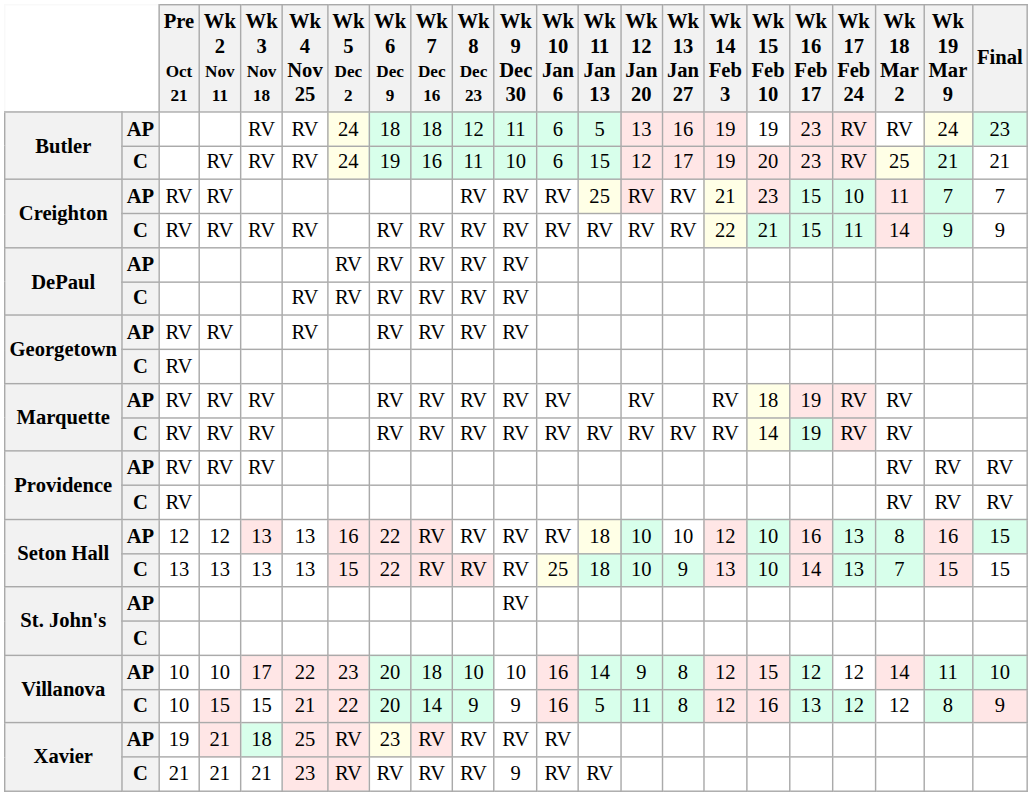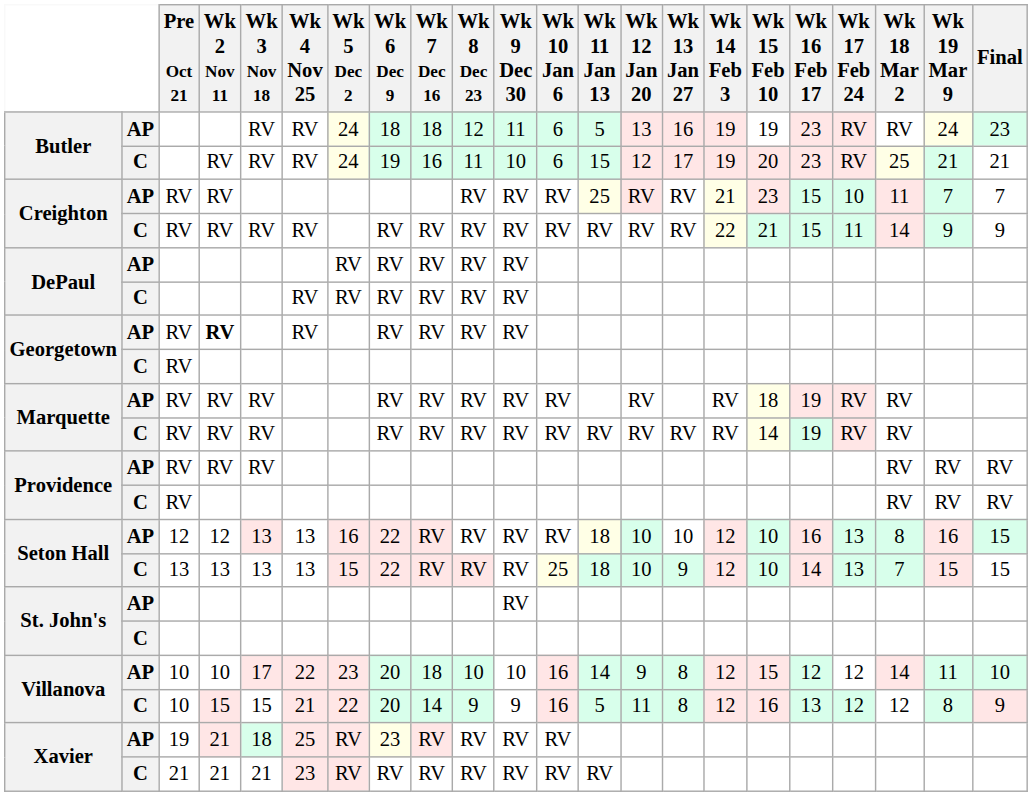 <table class="wikitable" style="white-space:nowrap;font-size:90%;">
 <tr>
 <th colspan=2 style="background:white; border-top-style:hidden; border-left-style:hidden;"> </th>
 <th>Pre<br><small><br>Oct<br>21</small></th>
 <th>Wk<br>2<small><br>Nov<br>11</small></th>
 <th>Wk<br>3<small><br>Nov<br>18</small></th>
 <th>Wk<br>4<br>Nov<br>25</th>
 <th>Wk<br>5<small><br>Dec<br>2</small></th>
 <th>Wk<br>6<small><br>Dec<br>9</small></th>
 <th>Wk<br>7<small><br>Dec<br>16</small></th>
 <th>Wk<br>8<small><br>Dec<br>23</small></th>
 <th>Wk<br>9<br>Dec<br>30</th>
 <th>Wk<br>10<br>Jan<br>6</th>
 <th>Wk<br>11<br>Jan<br>13</th>
 <th>Wk<br>12<br>Jan<br>20</th>
 <th>Wk<br>13<br>Jan<br>27</th>
 <th>Wk<br>14<br>Feb<br>3</th>
 <th>Wk<br>15<br>Feb<br>10</th>
 <th>Wk<br>16<br>Feb<br>17</th>
 <th>Wk<br>17<br>Feb<br>24</th>
 <th>Wk<br>18<br>Mar<br>2</th>
 <th>Wk<br>19<br>Mar<br>9</th>
 <th>Final</th>
 </tr>
 <tr style="text-align:center;">
 <th rowspan=2 style=>Butler</th>
 <th>AP</th>
 <td style="background:#FFF;"></td>
 <td style="background:#FFF;"></td>
 <td style="background:#FFF;">RV</td>
 <td style="background:#FFF;">RV</td>
 <td style="background:#FFFFE6;">24</td>
 <td style="background:#d8ffeb;">18</td>
 <td style="background:#d8ffeb;">18</td>
 <td style="background:#d8ffeb;">12</td>
 <td style="background:#d8ffeb;">11</td>
 <td style="background:#d8ffeb;">6</td>
 <td style="background:#d8ffeb;">5</td>
 <td style="background:#FFe6e6;">13</td>
 <td style="background:#FFe6e6;">16</td>
 <td style="background:#FFe6e6;">19</td>
 <td style="background:#FFF;">19</td>
 <td style="background:#FFe6e6;">23</td>
 <td style="background:#FFe6e6;">RV</td>
 <td style="background:#FFF;">RV</td>
 <td style="background:#FFFFE6;">24</td>
 <td style="background:#d8ffeb;">23</td>
 </tr>
 <tr style="text-align:center;">
 <th>C</th>
 <td style="background:#FFF;"></td>
 <td style="background:#FFF;">RV</td>
 <td style="background:#FFF;">RV</td>
 <td style="background:#FFF;">RV</td>
 <td style="background:#FFFFE6;">24</td>
 <td style="background:#d8ffeb;">19</td>
 <td style="background:#d8ffeb;">16</td>
 <td style="background:#d8ffeb;">11</td>
 <td style="background:#d8ffeb;">10</td>
 <td style="background:#d8ffeb;">6</td>
 <td style="background:#d8ffeb;">15</td>
 <td style="background:#FFe6e6;">12</td>
 <td style="background:#FFe6e6;">17</td>
 <td style="background:#FFe6e6;">19</td>
 <td style="background:#FFe6e6;">20</td>
 <td style="background:#FFe6e6;">23</td>
 <td style="background:#FFe6e6;">RV</td>
 <td style="background:#FFFFE6;">25</td>
 <td style="background:#d8ffeb;">21</td>
 <td style="background:#FFF;">21</td>
 </tr>
 <tr style="text-align:center;">
 <th rowspan=2 style=>Creighton</th>
 <th>AP</th>
 <td style="background:#FFF;">RV</td>
 <td style="background:#FFF;">RV</td>
 <td style="background:#FFF;"></td>
 <td style="background:#FFF;"></td>
 <td style="background:#FFF;"></td>
 <td style="background:#FFF;"></td>
 <td style="background:#FFF;"></td>
 <td style="background:#FFF;">RV</td>
 <td style="background:#ffF;">RV</td>
 <td style="background:#FFF;">RV</td>
 <td style="background:#FFFFE6;">25</td>
 <td style="background:#FFe6e6;">RV</td>
 <td style="background:#FFF;">RV</td>
 <td style="background:#FFFFE6;">21</td>
 <td style="background:#FFe6e6;">23</td>
 <td style="background:#d8ffeb;">15</td>
 <td style="background:#d8ffeb;">10</td>
 <td style="background:#FFe6e6;">11</td>
 <td style="background:#d8ffeb;">7</td>
 <td style="background:#FFF;">7</td>
 </tr>
 <tr style="text-align:center;">
 <th>C</th>
 <td style="background:#FFF;">RV</td>
 <td style="background:#FFF;">RV</td>
 <td style="background:#FFF;">RV</td>
 <td style="background:#FFF;">RV</td>
 <td style="background:#FFF;"></td>
 <td style="background:#FFF;">RV</td>
 <td style="background:#FFF;">RV</td>
 <td style="background:#FFF;">RV</td>
 <td style="background:#ffF;">RV</td>
 <td style="background:#FFF;">RV</td>
 <td style="background:#FFF;">RV</td>
 <td style="background:#FFF;">RV</td>
 <td style="background:#FFF;">RV</td>
 <td style="background:#FFFFE6;">22</td>
 <td style="background:#d8ffeb;">21</td>
 <td style="background:#d8ffeb;">15</td>
 <td style="background:#d8ffeb;">11</td>
 <td style="background:#FFe6e6;">14</td>
 <td style="background:#d8ffeb;">9</td>
 <td style="background:#FFF;">9</td>
 </tr>
 <tr style="text-align:center;">
 <th rowspan=2 style=>DePaul</th>
 <th>AP</th>
 <td style="background:#FFF;"></td>
 <td style="background:#FFF;"></td>
 <td style="background:#FFF;"></td>
 <td style="background:#FFF;"></td>
 <td style="background:#FFF;">RV</td>
 <td style="background:#FFF;">RV</td>
 <td style="background:#FFF;">RV</td>
 <td style="background:#FFF;">RV</td>
 <td style="background:#FFF;">RV</td>
 <td style="background:#FFF;"></td>
 <td style="background:#FFF;"></td>
 <td style="background:#FFF;"></td>
 <td style="background:#FFF;"></td>
 <td style="background:#FFF;"></td>
 <td style="background:#FFF;"></td>
 <td style="background:#FFF;"></td>
 <td style="background:#FFF;"></td>
 <td style="background:#FFF;"></td>
 <td style="background:#FFF;"></td>
 <td style="background:#FFF;"></td>
 </tr>
 <tr style="text-align:center;">
 <th>C</th>
 <td style="background:#FFF;"></td>
 <td style="background:#FFF;"></td>
 <td style="background:#FFF;"></td>
 <td style="background:#FFF;">RV</td>
 <td style="background:#FFF;">RV</td>
 <td style="background:#FFF;">RV</td>
 <td style="background:#FFF;">RV</td>
 <td style="background:#FFF;">RV</td>
 <td style="background:#FFF;">RV</td>
 <td style="background:#FFF;"></td>
 <td style="background:#FFF;"></td>
 <td style="background:#FFF;"></td>
 <td style="background:#FFF;"></td>
 <td style="background:#FFF;"></td>
 <td style="background:#FFF;"></td>
 <td style="background:#FFF;"></td>
 <td style="background:#FFF;"></td>
 <td style="background:#FFF;"></td>
 <td style="background:#FFF;"></td>
 <td style="background:#FFF;"></td>
 </tr>
 <tr style="text-align:center;">
 <th rowspan=2 style=>Georgetown</th>
 <th>AP</th>
 <td style="background:#FFF;">RV</td>
-<td style="background:#FFF;">RV</td>
+<td style="background:#FFF;"><strong>RV</strong></td>
 <td style="background:#FFF;"></td>
 <td style="background:#FFF;">RV</td>
 <td style="background:#FFF;"></td>
 <td style="background:#FFF;">RV</td>
 <td style="background:#FFF;">RV</td>
 <td style="background:#FFF;">RV</td>
 <td style="background:#FFF;">RV</td>
 <td style="background:#FFF;"></td>
 <td style="background:#FFF;"></td>
 <td style="background:#FFF;"></td>
 <td style="background:#FFF;"></td>
 <td style="background:#FFF;"></td>
 <td style="background:#FFF;"></td>
 <td style="background:#FFF;"></td>
 <td style="background:#FFF;"></td>
 <td style="background:#FFF;"></td>
 <td style="background:#FFF;"></td>
 <td style="background:#FFF;"></td>
 </tr>
 <tr style="text-align:center;">
 <th>C</th>
 <td style="background:#FFF;">RV</td>
 <td style="background:#FFF;"></td>
 <td style="background:#FFF;"></td>
 <td style="background:#FFF;"></td>
 <td style="background:#FFF;"></td>
 <td style="background:#FFF;"></td>
 <td style="background:#FFF;"></td>
 <td style="background:#FFF;"></td>
 <td style="background:#FFF;"></td>
 <td style="background:#FFF;"></td>
 <td style="background:#FFF;"></td>
 <td style="background:#FFF;"></td>
 <td style="background:#FFF;"></td>
 <td style="background:#FFF;"></td>
 <td style="background:#FFF;"></td>
 <td style="background:#FFF;"></td>
 <td style="background:#FFF;"></td>
 <td style="background:#FFF;"></td>
 <td style="background:#FFF;"></td>
 <td style="background:#FFF;"></td>
 </tr>
 <tr style="text-align:center;">
 <th rowspan=2 style=>Marquette</th>
 <th>AP</th>
 <td style="background:#FFF;">RV</td>
 <td style="background:#FFF;">RV</td>
 <td style="background:#FFF;">RV</td>
 <td style="background:#FFF;"></td>
 <td style="background:#FFF;"></td>
 <td style="background:#FFF;">RV</td>
 <td style="background:#FFF;">RV</td>
 <td style="background:#FFF;">RV</td>
 <td style="background:#FFF;">RV</td>
 <td style="background:#FFF;">RV</td>
 <td style="background:#FFF;"></td>
 <td style="background:#FFF;">RV</td>
 <td style="background:#FFF;"></td>
 <td style="background:#FFF;">RV</td>
 <td style="background:#FFFFE6;">18</td>
 <td style="background:#FFe6e6;">19</td>
 <td style="background:#FFe6e6;">RV</td>
 <td style="background:#FFF;">RV</td>
 <td style="background:#FFF;"></td>
 <td style="background:#FFF;"></td>
 </tr>
 <tr style="text-align:center;">
 <th>C</th>
 <td style="background:#FFF;">RV</td>
 <td style="background:#FFF;">RV</td>
 <td style="background:#FFF;">RV</td>
 <td style="background:#FFF;"></td>
 <td style="background:#FFF;"></td>
 <td style="background:#FFF;">RV</td>
 <td style="background:#FFF;">RV</td>
 <td style="background:#FFF;">RV</td>
 <td style="background:#FFF;">RV</td>
 <td style="background:#FFF;">RV</td>
 <td style="background:#FFF;">RV</td>
 <td style="background:#FFF;">RV</td>
 <td style="background:#FFF;">RV</td>
 <td style="background:#FFF;">RV</td>
 <td style="background:#FFFFE6;">14</td>
 <td style="background:#d8ffeb;">19</td>
 <td style="background:#FFe6e6;">RV</td>
 <td style="background:#FFF;">RV</td>
 <td style="background:#FFF;"></td>
 <td style="background:#FFF;"></td>
 </tr>
 <tr style="text-align:center;">
 <th rowspan=2 style=>Providence</th>
 <th>AP</th>
 <td style="background:#FFF;">RV</td>
 <td style="background:#FFF;">RV</td>
 <td style="background:#FFF;">RV</td>
 <td style="background:#FFF;"></td>
 <td style="background:#FFF;"></td>
 <td style="background:#FFF;"></td>
 <td style="background:#FFF;"></td>
 <td style="background:#FFF;"></td>
 <td style="background:#ffF;"></td>
 <td style="background:#FFF;"></td>
 <td style="background:#FFF;"></td>
 <td style="background:#FFF;"></td>
 <td style="background:#FFF;"></td>
 <td style="background:#FFF;"></td>
 <td style="background:#FFF;"></td>
 <td style="background:#FFF;"></td>
 <td style="background:#FFF;"></td>
 <td style="background:#FFF;">RV</td>
 <td style="background:#FFF;">RV</td>
 <td style="background:#FFF;">RV</td>
 </tr>
 <tr style="text-align:center;">
 <th>C</th>
 <td style="background:#FFF;">RV</td>
 <td style="background:#FFF;"></td>
 <td style="background:#FFF;"></td>
 <td style="background:#FFF;"></td>
 <td style="background:#FFF;"></td>
 <td style="background:#FFF;"></td>
 <td style="background:#FFF;"></td>
 <td style="background:#FFF;"></td>
 <td style="background:#ffF;"></td>
 <td style="background:#FFF;"></td>
 <td style="background:#FFF;"></td>
 <td style="background:#FFF;"></td>
 <td style="background:#FFF;"></td>
 <td style="background:#FFF;"></td>
 <td style="background:#FFF;"></td>
 <td style="background:#FFF;"></td>
 <td style="background:#FFF;"></td>
 <td style="background:#FFF;">RV</td>
 <td style="background:#FFF;">RV</td>
 <td style="background:#FFF;">RV</td>
 </tr>
 <tr style="text-align:center;">
 <th rowspan=2 style=>Seton Hall</th>
 <th>AP</th>
 <td style="background:#FFF;">12</td>
 <td style="background:#FFF;">12</td>
 <td style="background:#FFe6e6;">13</td>
 <td style="background:#FFF;">13</td>
 <td style="background:#FFe6e6;">16</td>
 <td style="background:#FFe6e6;">22</td>
 <td style="background:#FFe6e6;">RV</td>
 <td style="background:#FFF;">RV</td>
 <td style="background:#ffF;">RV</td>
 <td style="background:#FFF;">RV</td>
 <td style="background:#FFFFE6;">18</td>
 <td style="background:#d8ffeb;">10</td>
 <td style="background:#FFF;">10</td>
 <td style="background:#FFe6e6;">12</td>
 <td style="background:#d8ffeb;">10</td>
 <td style="background:#FFe6e6;">16</td>
 <td style="background:#d8ffeb;">13</td>
 <td style="background:#d8ffeb;">8</td>
 <td style="background:#FFe6e6;">16</td>
 <td style="background:#d8ffeb;">15</td>
 </tr>
 <tr style="text-align:center;">
 <th>C</th>
 <td style="background:#FFF;">13</td>
 <td style="background:#FFF;">13</td>
 <td style="background:#FFF;">13</td>
 <td style="background:#FFF;">13</td>
 <td style="background:#FFe6e6;">15</td>
 <td style="background:#FFe6e6;">22</td>
 <td style="background:#FFe6e6;">RV</td>
 <td style="background:#FFe6e6;">RV</td>
 <td style="background:#ffF;">RV</td>
 <td style="background:#FFFFE6;">25</td>
 <td style="background:#d8ffeb;">18</td>
 <td style="background:#d8ffeb;">10</td>
 <td style="background:#d8ffeb;">9</td>
-<td style="background:#FFe6e6;">13</td>
+<td style="background:#FFe6e6;">12</td>
 <td style="background:#d8ffeb;">10</td>
 <td style="background:#FFe6e6;">14</td>
 <td style="background:#d8ffeb;">13</td>
 <td style="background:#d8ffeb;">7</td>
 <td style="background:#FFe6e6;">15</td>
 <td style="background:#FFF;">15</td>
 </tr>
 <tr style="text-align:center;">
 <th rowspan=2 style=>St. John's</th>
 <th>AP</th>
 <td style="background:#FFF;"></td>
 <td style="background:#FFF;"></td>
 <td style="background:#FFF;"></td>
 <td style="background:#FFF;"></td>
 <td style="background:#FFF;"></td>
 <td style="background:#FFF;"></td>
 <td style="background:#FFF;"></td>
 <td style="background:#FFF;"></td>
 <td style="background:#FFF;">RV</td>
 <td style="background:#FFF;"></td>
 <td style="background:#FFF;"></td>
 <td style="background:#FFF;"></td>
 <td style="background:#FFF;"></td>
 <td style="background:#FFF;"></td>
 <td style="background:#FFF;"></td>
 <td style="background:#FFF;"></td>
 <td style="background:#FFF;"></td>
 <td style="background:#FFF;"></td>
 <td style="background:#FFF;"></td>
 <td style="background:#FFF;"></td>
 </tr>
 <tr style="text-align:center;">
 <th>C</th>
 <td style="background:#FFF;"></td>
 <td style="background:#FFF;"></td>
 <td style="background:#FFF;"></td>
 <td style="background:#FFF;"></td>
 <td style="background:#FFF;"></td>
 <td style="background:#FFF;"></td>
 <td style="background:#FFF;"></td>
 <td style="background:#FFF;"></td>
 <td style="background:#FFF;"></td>
 <td style="background:#FFF;"></td>
 <td style="background:#FFF;"></td>
 <td style="background:#FFF;"></td>
 <td style="background:#FFF;"></td>
 <td style="background:#FFF;"></td>
 <td style="background:#FFF;"></td>
 <td style="background:#FFF;"></td>
 <td style="background:#FFF;"></td>
 <td style="background:#FFF;"></td>
 <td style="background:#FFF;"></td>
 <td style="background:#FFF;"></td>
 </tr>
 <tr style="text-align:center;">
 <th rowspan=2 style=>Villanova</th>
 <th>AP</th>
 <td style="background:#FFF;">10</td>
 <td style="background:#FFF;">10</td>
 <td style="background:#FFe6e6;">17</td>
 <td style="background:#FFe6e6;">22</td>
 <td style="background:#FFe6e6;">23</td>
 <td style="background:#d8ffeb;">20</td>
 <td style="background:#d8ffeb;">18</td>
 <td style="background:#d8ffeb;">10</td>
 <td style="background:#ffF;">10</td>
 <td style="background:#FFe6e6;">16</td>
 <td style="background:#d8ffeb;">14</td>
 <td style="background:#d8ffeb;">9</td>
 <td style="background:#d8ffeb;">8</td>
 <td style="background:#FFe6e6;">12</td>
 <td style="background:#FFe6e6;">15</td>
 <td style="background:#d8ffeb;">12</td>
 <td style="background:#FFF;">12</td>
 <td style="background:#FFe6e6;">14</td>
 <td style="background:#d8ffeb;">11</td>
 <td style="background:#d8ffeb;">10</td>
 </tr>
 <tr style="text-align:center;">
 <th>C</th>
 <td style="background:#FFF;">10</td>
 <td style="background:#FFe6e6;">15</td>
 <td style="background:#FFF;">15</td>
 <td style="background:#FFe6e6;">21</td>
 <td style="background:#FFe6e6;">22</td>
 <td style="background:#d8ffeb;">20</td>
 <td style="background:#d8ffeb;">14</td>
 <td style="background:#d8ffeb;">9</td>
 <td style="background:#ffF;">9</td>
 <td style="background:#FFe6e6;">16</td>
 <td style="background:#d8ffeb;">5</td>
 <td style="background:#d8ffeb;">11</td>
 <td style="background:#d8ffeb;">8</td>
 <td style="background:#FFe6e6;">12</td>
 <td style="background:#FFe6e6;">16</td>
 <td style="background:#d8ffeb;">13</td>
 <td style="background:#d8ffeb;">12</td>
 <td style="background:#FFF;">12</td>
 <td style="background:#d8ffeb;">8</td>
 <td style="background:#FFe6e6;">9</td>
 </tr>
 <tr style="text-align:center;">
 <th rowspan=2 style=>Xavier</th>
 <th>AP</th>
 <td style="background:#FFF;">19</td>
 <td style="background:#FFe6e6;">21</td>
 <td style="background:#d8ffeb;">18</td>
 <td style="background:#FFe6e6;">25</td>
 <td style="background:#FFe6e6;">RV</td>
 <td style="background:#FFFFE6;">23</td>
 <td style="background:#FFe6e6;">RV</td>
 <td style="background:#FFF;">RV</td>
 <td style="background:#ffF;">RV</td>
 <td style="background:#FFF;">RV</td>
 <td style="background:#FFF;"></td>
 <td style="background:#FFF;"></td>
 <td style="background:#FFF;"></td>
 <td style="background:#FFF;"></td>
 <td style="background:#FFF;"></td>
 <td style="background:#FFF;"></td>
 <td style="background:#FFF;"></td>
 <td style="background:#FFF;"></td>
 <td style="background:#FFF;"></td>
 <td style="background:#FFF;"></td>
 </tr>
 <tr style="text-align:center;">
 <th>C</th>
 <td style="background:#FFF;">21</td>
 <td style="background:#FFF;">21</td>
 <td style="background:#FFF;">21</td>
 <td style="background:#FFe6e6;">23</td>
 <td style="background:#FFe6e6;">RV</td>
 <td style="background:#FFF;">RV</td>
 <td style="background:#FFF;">RV</td>
 <td style="background:#FFF;">RV</td>
-<td style="background:#ffF;">9</td>
+<td style="background:#ffF;">RV</td>
 <td style="background:#FFF;">RV</td>
 <td style="background:#FFF;">RV</td>
 <td style="background:#FFF;"></td>
 <td style="background:#FFF;"></td>
 <td style="background:#FFF;"></td>
 <td style="background:#FFF;"></td>
 <td style="background:#FFF;"></td>
 <td style="background:#FFF;"></td>
 <td style="background:#FFF;"></td>
 <td style="background:#FFF;"></td>
 <td style="background:#FFF;"></td>
 </tr>
 </table>
